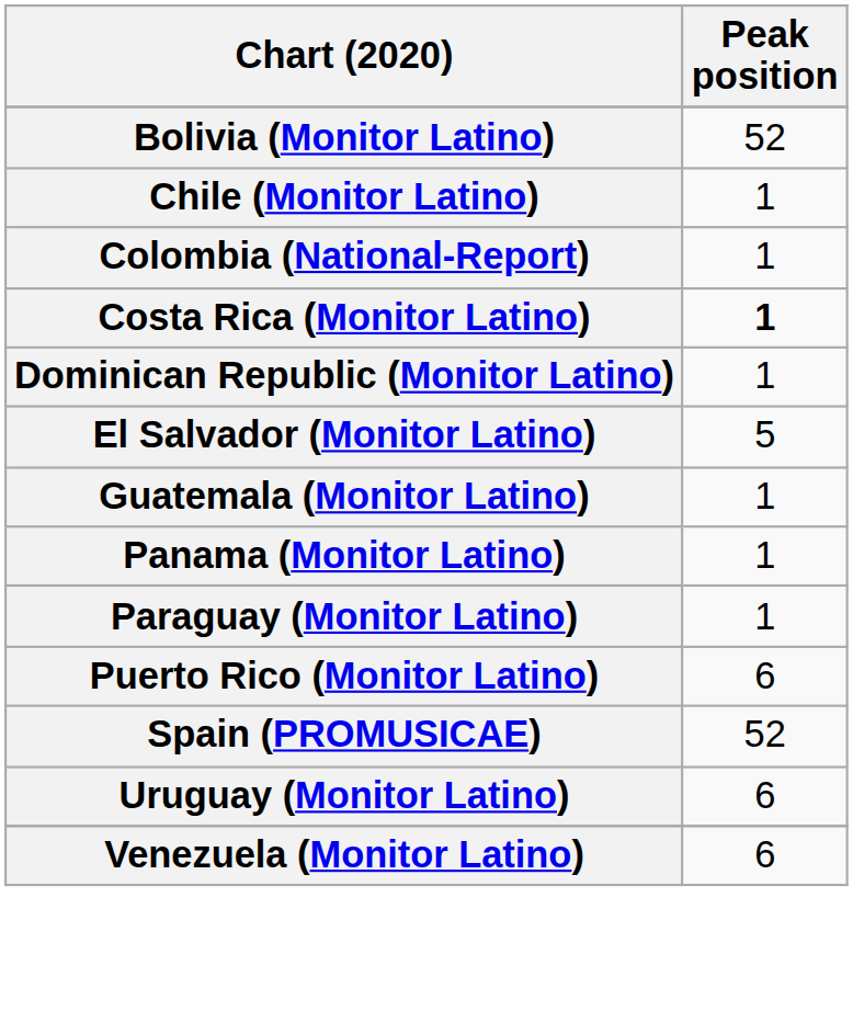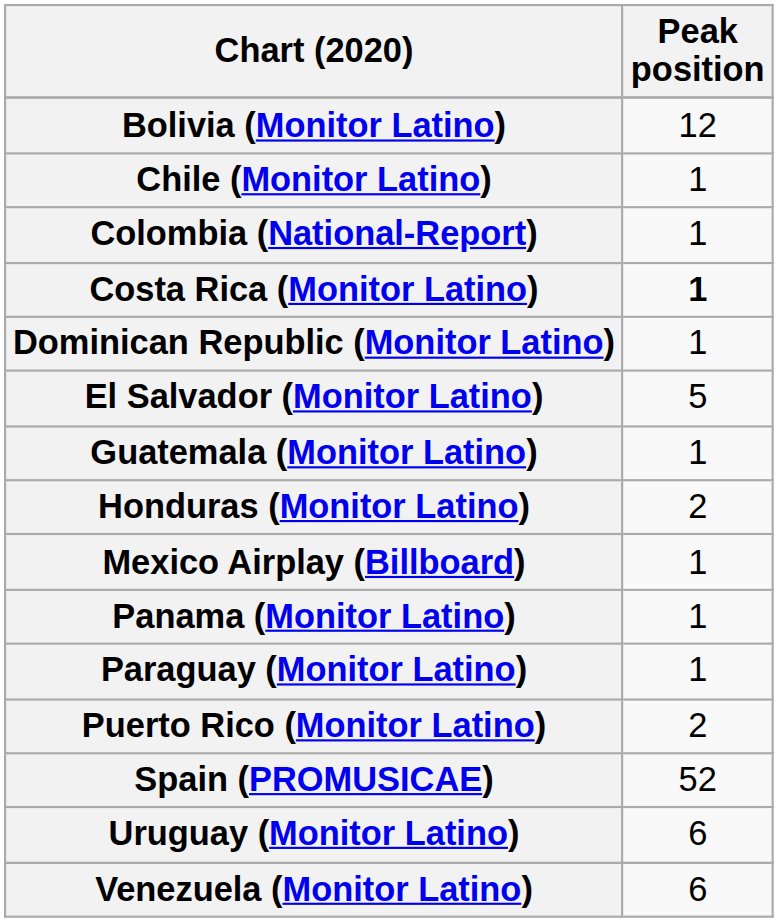 <table class="wikitable sortable plainrowheaders" style="text-align:center">
 <tr>
 <th scope="col">Chart (2020)</th>
 <th scope="col">Peak<br>position</th>
 </tr>
 <tr>
 </tr>
 <tr>
 </tr>
 <tr>
 <th scope="row">Bolivia (<a href='#'>Monitor Latino</a>)</th>
-<td>52</td>
+<td>12</td>
 </tr>
 <tr>
 <th scope="row">Chile (<a href='#'>Monitor Latino</a>)</th>
 <td>1</td>
 </tr>
 <tr>
 <th scope="row">Colombia (<a href='#'>National-Report</a>)</th>
 <td>1</td>
 </tr>
 <tr>
 <th scope="row">Costa Rica (<a href='#'>Monitor Latino</a>)</th>
 <td><strong>1</strong></td>
 </tr>
 <tr>
 <th scope="row">Dominican Republic (<a href='#'>Monitor Latino</a>)</th>
 <td>1</td>
 </tr>
 <tr>
 <th scope="row">El Salvador (<a href='#'>Monitor Latino</a>)</th>
 <td>5</td>
 </tr>
 <tr>
 <th scope="row">Guatemala (<a href='#'>Monitor Latino</a>)</th>
 <td>1</td>
 </tr>
 <tr>
+<th scope="row">Honduras (<a href='#'>Monitor Latino</a>)</th>
+<td>2</td>
+</tr>
+<tr>
+<th scope="row">Mexico Airplay (<a href='#'>Billboard</a>)</th>
+<td>1</td>
+</tr>
+<tr>
 <th scope="row">Panama (<a href='#'>Monitor Latino</a>)</th>
 <td>1</td>
 </tr>
 <tr>
 <th scope="row">Paraguay (<a href='#'>Monitor Latino</a>)</th>
 <td>1</td>
 </tr>
 <tr>
 <th scope="row">Puerto Rico (<a href='#'>Monitor Latino</a>)</th>
-<td>6</td>
+<td>2</td>
 </tr>
 <tr>
 <th scope="row">Spain (<a href='#'>PROMUSICAE</a>)</th>
 <td>52</td>
 </tr>
 <tr>
 <th scope="row">Uruguay (<a href='#'>Monitor Latino</a>)</th>
 <td>6</td>
 </tr>
 <tr>
 </tr>
 <tr>
 </tr>
 <tr>
 </tr>
 <tr>
 <th scope="row">Venezuela (<a href='#'>Monitor Latino</a>)</th>
 <td>6</td>
 </tr>
 </table>
